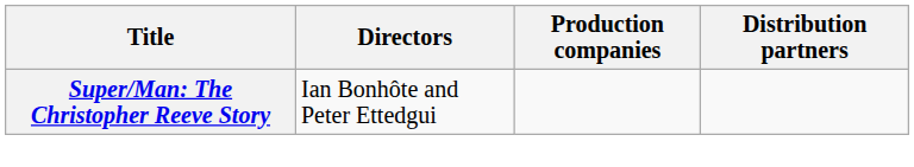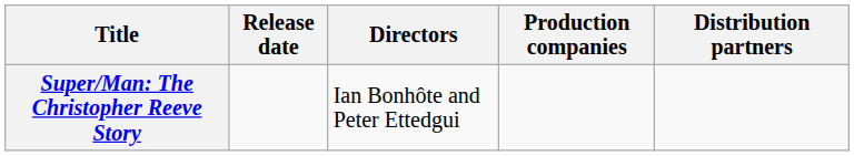 <table class="wikitable plainrowheaders unsortable defaultcenter col1left col2left">
 <tr>
 <th scope="col">Title</th>
+<th scope="col">Release date</th>
 <th scope="col">Directors</th>
 <th scope="col">Production companies</th>
 <th scope="col" style="width:23%;">Distribution partners</th>
 </tr>
 <tr>
 <th scope="row"><em><a href='#'>Super/Man: The Christopher Reeve Story</a></em></th>
+<td></td>
 <td>Ian Bonhôte and Peter Ettedgui</td>
 <td></td>
 <td></td>
 </tr>
 </table>
